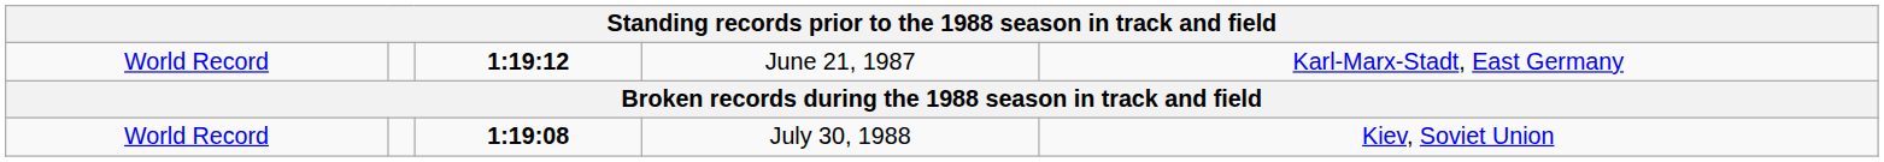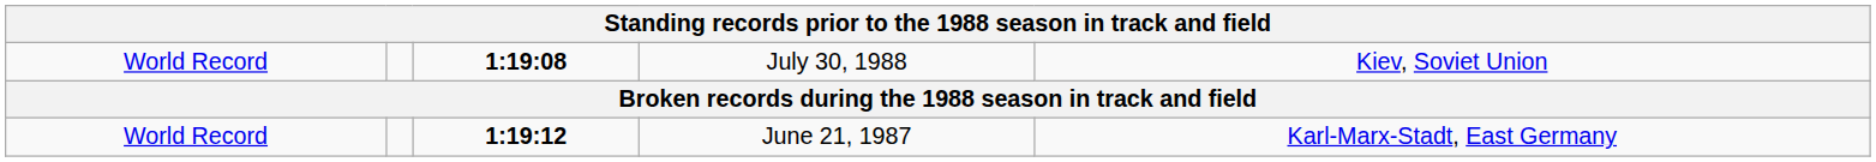 <table class="wikitable" style="text-align:center;width:100%">
 <tr>
 <th colspan="5">Standing records prior to the 1988 season in track and field</th>
+</tr>
+<tr>
+<td><a href='#'>World Record</a></td>
+<td></td>
+<td><strong>1:19:08</strong></td>
+<td>July 30, 1988</td>
+<td> <a href='#'>Kiev</a>, <a href='#'>Soviet Union</a></td>
+</tr>
+<tr>
+<th colspan="5">Broken records during the 1988 season in track and field</th>
 </tr>
 <tr>
 <td><a href='#'>World Record</a></td>
 <td></td>
 <td><strong>1:19:12</strong></td>
 <td>June 21, 1987</td>
 <td> <a href='#'>Karl-Marx-Stadt</a>, <a href='#'>East Germany</a></td>
 </tr>
-<tr>
-<th colspan="5">Broken records during the 1988 season in track and field</th>
-</tr>
-<tr>
-<td><a href='#'>World Record</a></td>
-<td></td>
-<td><strong>1:19:08</strong></td>
-<td>July 30, 1988</td>
-<td> <a href='#'>Kiev</a>, <a href='#'>Soviet Union</a></td>
-</tr>
 </table>
